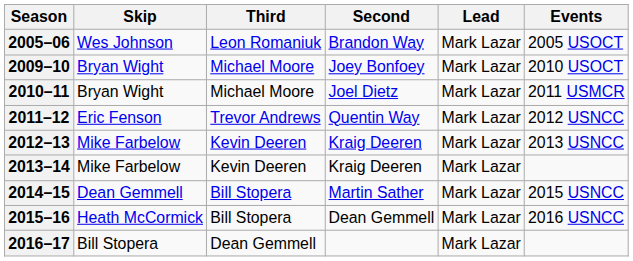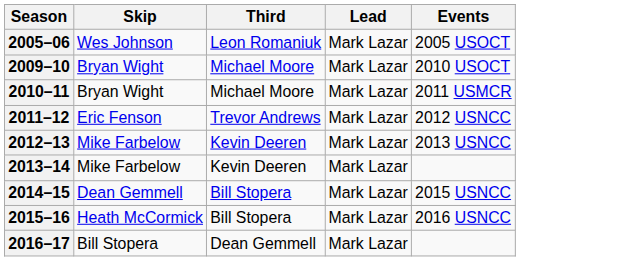 <table class="wikitable">
 <tr>
 <th scope="col">Season</th>
 <th scope="col">Skip</th>
 <th scope="col">Third</th>
-<th scope="col">Second</th>
 <th scope="col">Lead</th>
 <th scope="col">Events</th>
 </tr>
 <tr>
 <th scope="row">2005–06</th>
 <td><a href='#'>Wes Johnson</a></td>
 <td><a href='#'>Leon Romaniuk</a></td>
-<td><a href='#'>Brandon Way</a></td>
 <td>Mark Lazar</td>
 <td>2005 <a href='#'>USOCT</a></td>
 </tr>
 <tr>
 <th scope="row">2009–10</th>
 <td><a href='#'>Bryan Wight</a></td>
 <td><a href='#'>Michael Moore</a></td>
-<td><a href='#'>Joey Bonfoey</a></td>
 <td>Mark Lazar</td>
 <td>2010 <a href='#'>USOCT</a></td>
 </tr>
 <tr>
 <th scope="row">2010–11</th>
 <td>Bryan Wight</td>
 <td>Michael Moore</td>
-<td><a href='#'>Joel Dietz</a></td>
 <td>Mark Lazar</td>
 <td>2011 <a href='#'>USMCR</a></td>
 </tr>
 <tr>
 <th scope="row">2011–12</th>
 <td><a href='#'>Eric Fenson</a></td>
 <td><a href='#'>Trevor Andrews</a></td>
-<td><a href='#'>Quentin Way</a></td>
 <td>Mark Lazar</td>
 <td>2012 <a href='#'>USNCC</a></td>
 </tr>
 <tr>
 <th scope="row">2012–13</th>
 <td><a href='#'>Mike Farbelow</a></td>
 <td><a href='#'>Kevin Deeren</a></td>
-<td><a href='#'>Kraig Deeren</a></td>
 <td>Mark Lazar</td>
 <td>2013 <a href='#'>USNCC</a></td>
 </tr>
 <tr>
 <th scope="row">2013–14</th>
 <td>Mike Farbelow</td>
 <td>Kevin Deeren</td>
-<td>Kraig Deeren</td>
 <td>Mark Lazar</td>
 <td></td>
 </tr>
 <tr>
 <th scope="row">2014–15</th>
 <td><a href='#'>Dean Gemmell</a></td>
 <td><a href='#'>Bill Stopera</a></td>
-<td><a href='#'>Martin Sather</a></td>
 <td>Mark Lazar</td>
 <td>2015 <a href='#'>USNCC</a></td>
 </tr>
 <tr>
 <th scope="row">2015–16</th>
 <td><a href='#'>Heath McCormick</a></td>
 <td>Bill Stopera</td>
-<td>Dean Gemmell</td>
 <td>Mark Lazar</td>
 <td>2016 <a href='#'>USNCC</a></td>
 </tr>
 <tr>
 <th scope="row">2016–17</th>
 <td>Bill Stopera</td>
 <td>Dean Gemmell</td>
-<td></td>
 <td>Mark Lazar</td>
 <td></td>
 </tr>
 </table>
